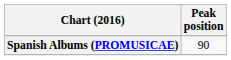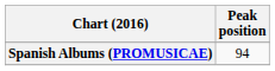 <table class="wikitable sortable plainrowheaders" style="text-align:center">
 <tr>
 <th scope="col">Chart (2016)</th>
 <th scope="col">Peak<br> position</th>
 </tr>
 <tr>
 </tr>
 <tr>
 </tr>
 <tr>
 </tr>
 <tr>
 </tr>
 <tr>
 </tr>
 <tr>
 </tr>
 <tr>
 <th scope="row">Spanish Albums (<a href='#'>PROMUSICAE</a>)</th>
-<td>90</td>
+<td>94</td>
 </tr>
 <tr>
 </tr>
 <tr>
 </tr>
 </table>
